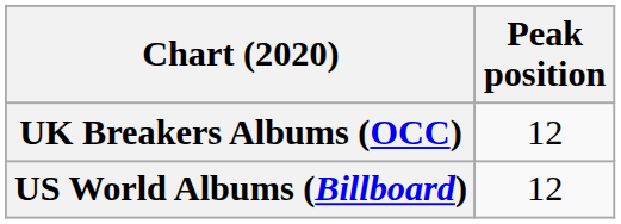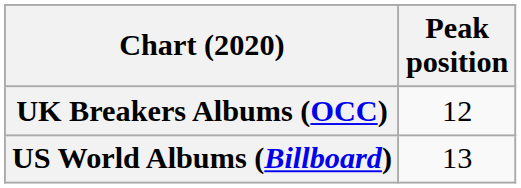 <table class="wikitable sortable plainrowheaders" style="text-align:center">
 <tr>
 <th scope="col">Chart (2020)</th>
 <th scope="col">Peak<br>position</th>
 </tr>
 <tr>
 <th scope="row">UK Breakers Albums (<a href='#'>OCC</a>)</th>
 <td>12</td>
 </tr>
 <tr>
 <th scope="row">US World Albums (<em><a href='#'>Billboard</a></em>)</th>
-<td>12</td>
+<td>13</td>
 </tr>
 </table>
